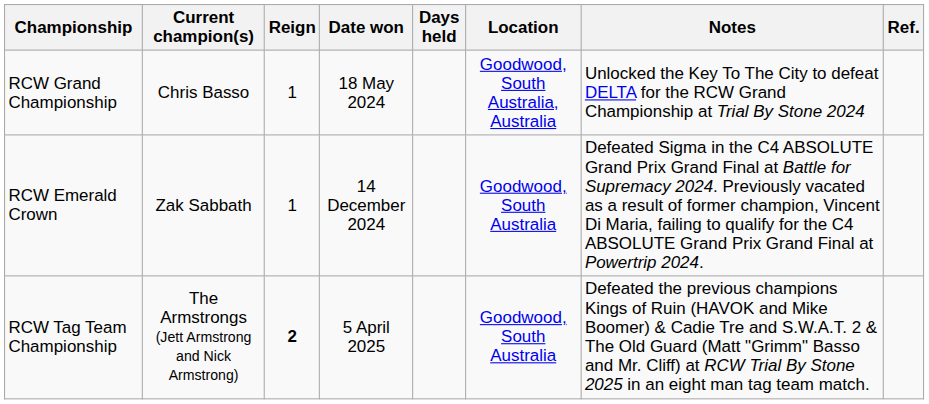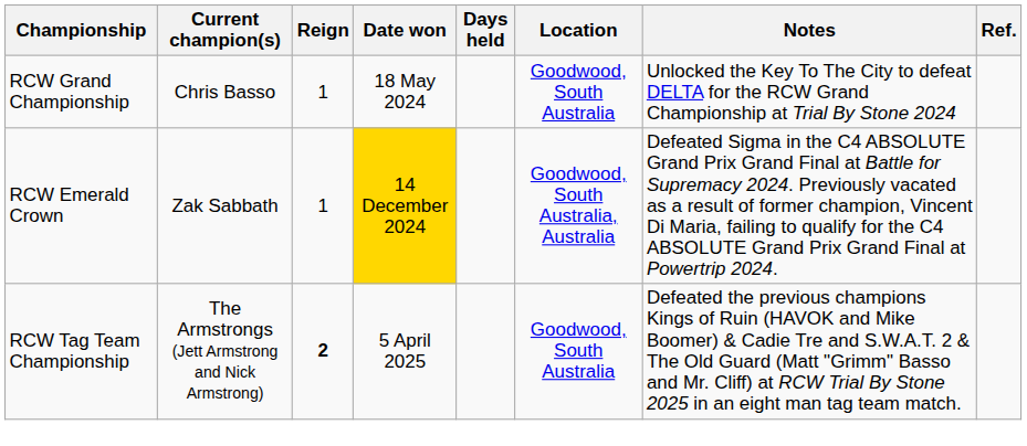 <table class="wikitable sortable" style="text-align: center">
 <tr>
 <th scope="col">Championship</th>
 <th scope="col">Current champion(s)</th>
 <th scope="col">Reign</th>
 <th scope="col">Date won</th>
 <th scope="col">Days held</th>
 <th scope="col">Location</th>
 <th scope="col">Notes</th>
 <th scope="col">Ref.</th>
 </tr>
 <tr>
 <td style="text-align: left;">RCW Grand Championship</td>
 <td>Chris Basso</td>
 <td>1</td>
 <td>18 May 2024</td>
 <td></td>
-<td><a href='#'>Goodwood, South Australia, Australia</a></td>
+<td><a href='#'>Goodwood, South Australia</a></td>
 <td style="text-align: left;">Unlocked the Key To The City to defeat <a href='#'>DELTA</a> for the RCW Grand Championship at <em>Trial By Stone 2024</em></td>
 <td></td>
 </tr>
 <tr>
 <td style="text-align: left;">RCW Emerald Crown</td>
 <td>Zak Sabbath</td>
 <td>1</td>
-<td>14 December 2024</td>
+<td style="background: gold;">14 December 2024</td>
 <td></td>
-<td><a href='#'>Goodwood, South Australia</a></td>
+<td><a href='#'>Goodwood, South Australia, Australia</a></td>
 <td style="text-align: left;">Defeated Sigma in the C4 ABSOLUTE Grand Prix Grand Final at <em>Battle for Supremacy 2024</em>. Previously vacated as a result of former champion, Vincent Di Maria, failing to qualify for the C4 ABSOLUTE Grand Prix Grand Final at <em>Powertrip 2024</em>.</td>
 <td></td>
 </tr>
 <tr>
 <td style="text-align: left;">RCW Tag Team Championship</td>
 <td>The Armstrongs <br><small>(Jett Armstrong and Nick Armstrong)</small></td>
 <td><strong>2</strong></td>
 <td>5 April 2025</td>
 <td></td>
 <td><a href='#'>Goodwood, South Australia</a></td>
 <td style="text-align: left;">Defeated the previous champions Kings of Ruin (HAVOK and Mike Boomer) & Cadie Tre and S.W.A.T. 2 & The Old Guard (Matt "Grimm" Basso and Mr. Cliff) at <em>RCW Trial By Stone 2025</em> in an eight man tag team match.</td>
 </tr>
 </table>
